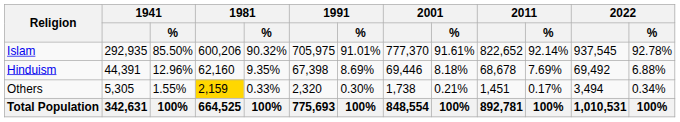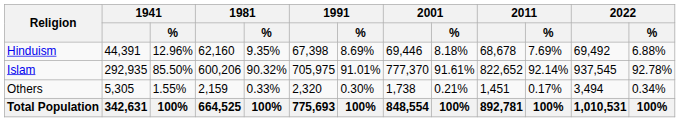 <table class="wikitable sortable">
 <tr>
 <th rowspan="2">Religion</th>
 <th colspan="2">1941</th>
 <th colspan="2">1981</th>
 <th colspan="2">1991</th>
 <th colspan="2">2001</th>
 <th colspan="2">2011</th>
 <th colspan="2">2022</th>
 </tr>
 <tr>
 <th></th>
 <th>%</th>
 <th></th>
 <th>%</th>
 <th></th>
 <th>%</th>
 <th></th>
 <th>%</th>
 <th></th>
 <th>%</th>
 <th></th>
 <th>%</th>
 </tr>
 <tr>
+<td><a href='#'>Hinduism</a> </td>
+<td>44,391</td>
+<td>12.96%</td>
+<td>62,160</td>
+<td>9.35%</td>
+<td>67,398</td>
+<td>8.69%</td>
+<td>69,446</td>
+<td>8.18%</td>
+<td>68,678</td>
+<td>7.69%</td>
+<td>69,492</td>
+<td>6.88%</td>
+</tr>
+<tr>
 <td><a href='#'>Islam</a> </td>
 <td>292,935</td>
 <td>85.50%</td>
 <td>600,206</td>
 <td>90.32%</td>
 <td>705,975</td>
 <td>91.01%</td>
 <td>777,370</td>
 <td>91.61%</td>
 <td>822,652</td>
 <td>92.14%</td>
 <td>937,545</td>
 <td>92.78%</td>
 </tr>
 <tr>
-<td><a href='#'>Hinduism</a> </td>
-<td>44,391</td>
-<td>12.96%</td>
-<td>62,160</td>
-<td>9.35%</td>
-<td>67,398</td>
-<td>8.69%</td>
-<td>69,446</td>
-<td>8.18%</td>
-<td>68,678</td>
-<td>7.69%</td>
-<td>69,492</td>
-<td>6.88%</td>
-</tr>
-<tr>
 <td>Others </td>
 <td>5,305</td>
 <td>1.55%</td>
-<td style="background: gold;">2,159</td>
+<td>2,159</td>
 <td>0.33%</td>
 <td>2,320</td>
 <td>0.30%</td>
 <td>1,738</td>
 <td>0.21%</td>
 <td>1,451</td>
 <td>0.17%</td>
 <td>3,494</td>
 <td>0.34%</td>
 </tr>
 <tr>
 <th>Total Population</th>
 <th>342,631</th>
 <th>100%</th>
 <th>664,525</th>
 <th>100%</th>
 <th>775,693</th>
 <th>100%</th>
 <th>848,554</th>
 <th>100%</th>
 <th>892,781</th>
 <th>100%</th>
 <th>1,010,531</th>
 <th>100%</th>
 </tr>
 </table>
